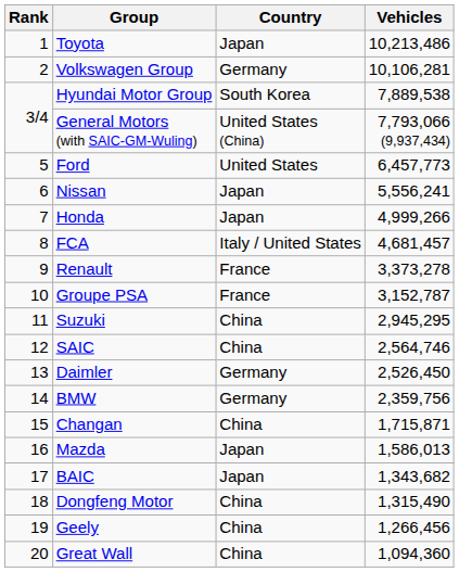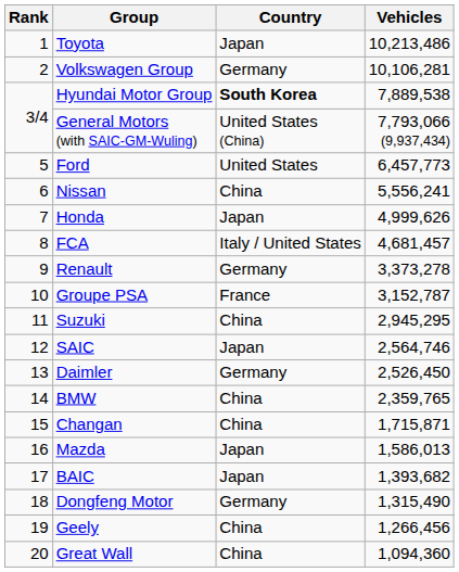 <table class="wikitable sortable" style="text-align:right;">
 <tr>
 <th>Rank</th>
 <th>Group</th>
 <th>Country</th>
 <th data-sort-type="number">Vehicles</th>
 </tr>
 <tr>
 <td>1</td>
 <td style="text-align:left;"><a href='#'>Toyota</a></td>
 <td style="text-align:left;">Japan</td>
 <td>10,213,486</td>
 </tr>
 <tr>
 <td>2</td>
 <td style="text-align:left;"><a href='#'>Volkswagen Group</a></td>
 <td style="text-align:left;">Germany</td>
 <td>10,106,281</td>
 </tr>
 <tr>
 <td rowspan=2>3/4</td>
 <td style="text-align:left;"><a href='#'>Hyundai Motor Group</a></td>
-<td style="text-align:left;">South Korea</td>
+<td style="text-align:left;"><strong>South Korea</strong></td>
 <td>7,889,538</td>
 </tr>
 <tr>
 <td style="text-align:left;"><a href='#'>General Motors</a> <br> <small>(with <a href='#'>SAIC-GM-Wuling</a>)</small></td>
 <td style="text-align:left;">United States <br> <small>(China)</small></td>
 <td>7,793,066<br><small>(9,937,434)</small></td>
 </tr>
 <tr>
 <td>5</td>
 <td style="text-align:left;"><a href='#'>Ford</a></td>
 <td style="text-align:left;">United States</td>
 <td>6,457,773</td>
 </tr>
 <tr>
 <td>6</td>
 <td style="text-align:left;"><a href='#'>Nissan</a></td>
-<td style="text-align:left;">Japan</td>
+<td style="text-align:left;">China</td>
 <td>5,556,241</td>
 </tr>
 <tr>
 <td>7</td>
 <td style="text-align:left;"><a href='#'>Honda</a></td>
 <td style="text-align:left;">Japan</td>
-<td>4,999,266</td>
+<td>4,999,626</td>
 </tr>
 <tr>
 <td>8</td>
 <td style="text-align:left;"><a href='#'>FCA</a></td>
 <td style="text-align:left;">Italy / United States</td>
 <td>4,681,457</td>
 </tr>
 <tr>
 <td>9</td>
 <td style="text-align:left;"><a href='#'>Renault</a></td>
-<td style="text-align:left;">France</td>
+<td style="text-align:left;">Germany</td>
 <td>3,373,278</td>
 </tr>
 <tr>
 <td>10</td>
 <td style="text-align:left;"><a href='#'>Groupe PSA</a></td>
 <td style="text-align:left;">France</td>
 <td>3,152,787</td>
 </tr>
 <tr>
 <td>11</td>
 <td style="text-align:left;"><a href='#'>Suzuki</a></td>
 <td style="text-align:left;">China</td>
 <td>2,945,295</td>
 </tr>
 <tr>
 <td>12</td>
 <td style="text-align:left;"><a href='#'>SAIC</a></td>
-<td style="text-align:left;">China</td>
+<td style="text-align:left;">Japan</td>
 <td>2,564,746</td>
 </tr>
 <tr>
 <td>13</td>
 <td style="text-align:left;"><a href='#'>Daimler</a></td>
 <td style="text-align:left;">Germany</td>
 <td>2,526,450</td>
 </tr>
 <tr>
 <td>14</td>
 <td style="text-align:left;"><a href='#'>BMW</a></td>
-<td style="text-align:left;">Germany</td>
-<td>2,359,756</td>
+<td style="text-align:left;">China</td>
+<td>2,359,765</td>
 </tr>
 <tr>
 <td>15</td>
 <td style="text-align:left;"><a href='#'>Changan</a></td>
 <td style="text-align:left;">China</td>
 <td>1,715,871</td>
 </tr>
 <tr>
 <td>16</td>
 <td style="text-align:left;"><a href='#'>Mazda</a></td>
 <td style="text-align:left;">Japan</td>
 <td>1,586,013</td>
 </tr>
 <tr>
 <td>17</td>
 <td style="text-align:left;"><a href='#'>BAIC</a></td>
 <td style="text-align:left;">Japan</td>
-<td>1,343,682</td>
+<td>1,393,682</td>
 </tr>
 <tr>
 <td>18</td>
 <td style="text-align:left;"><a href='#'>Dongfeng Motor</a></td>
-<td style="text-align:left;">China</td>
+<td style="text-align:left;">Germany</td>
 <td>1,315,490</td>
 </tr>
 <tr>
 <td>19</td>
 <td style="text-align:left;"><a href='#'>Geely</a></td>
 <td style="text-align:left;">China</td>
 <td>1,266,456</td>
 </tr>
 <tr>
 <td>20</td>
 <td style="text-align:left;"><a href='#'>Great Wall</a></td>
 <td style="text-align:left;">China</td>
 <td>1,094,360</td>
 </tr>
 </table>
